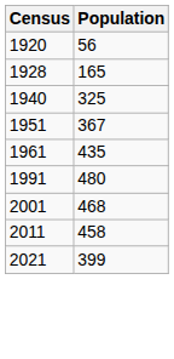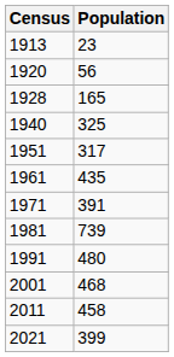 <table class="wikitable">
 <tr>
 <th>Census</th>
 <th>Population</th>
+</tr>
+<tr>
+<td>1913 </td>
+<td>23</td>
 </tr>
 <tr ---->
 <td>1920 </td>
 <td>56</td>
 </tr>
 <tr ---->
 <td>1928 </td>
 <td>165</td>
 </tr>
 <tr ---->
 <td>1940 </td>
 <td>325</td>
 </tr>
 <tr ---->
 <td>1951 </td>
-<td>367</td>
+<td>317</td>
 </tr>
 <tr ---->
 <td>1961 </td>
 <td>435</td>
+</tr>
+<tr ---->
+<td>1971 </td>
+<td>391</td>
+</tr>
+<tr ---->
+<td>1981 </td>
+<td>739</td>
 </tr>
 <tr ---->
 <td>1991 </td>
 <td>480</td>
 </tr>
 <tr ---->
 <td>2001 </td>
 <td>468</td>
 </tr>
 <tr ---->
 <td>2011 </td>
 <td>458</td>
 </tr>
 <tr ---->
 <td>2021 </td>
 <td>399</td>
 </tr>
 </table>
